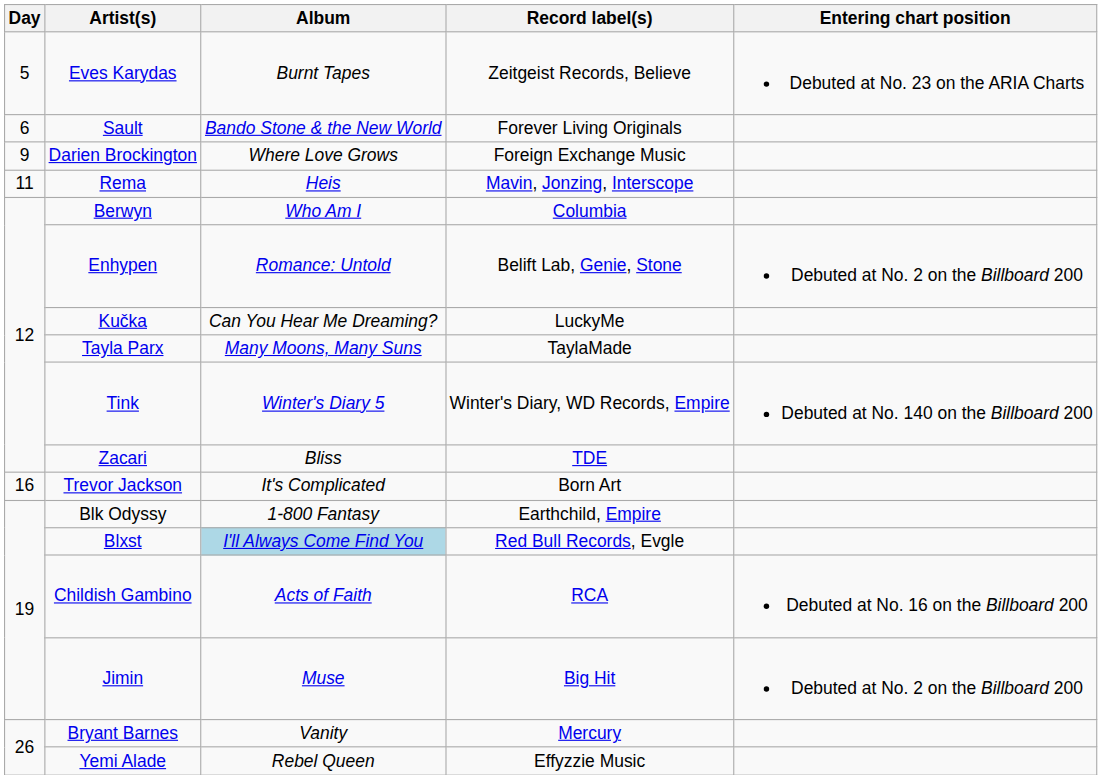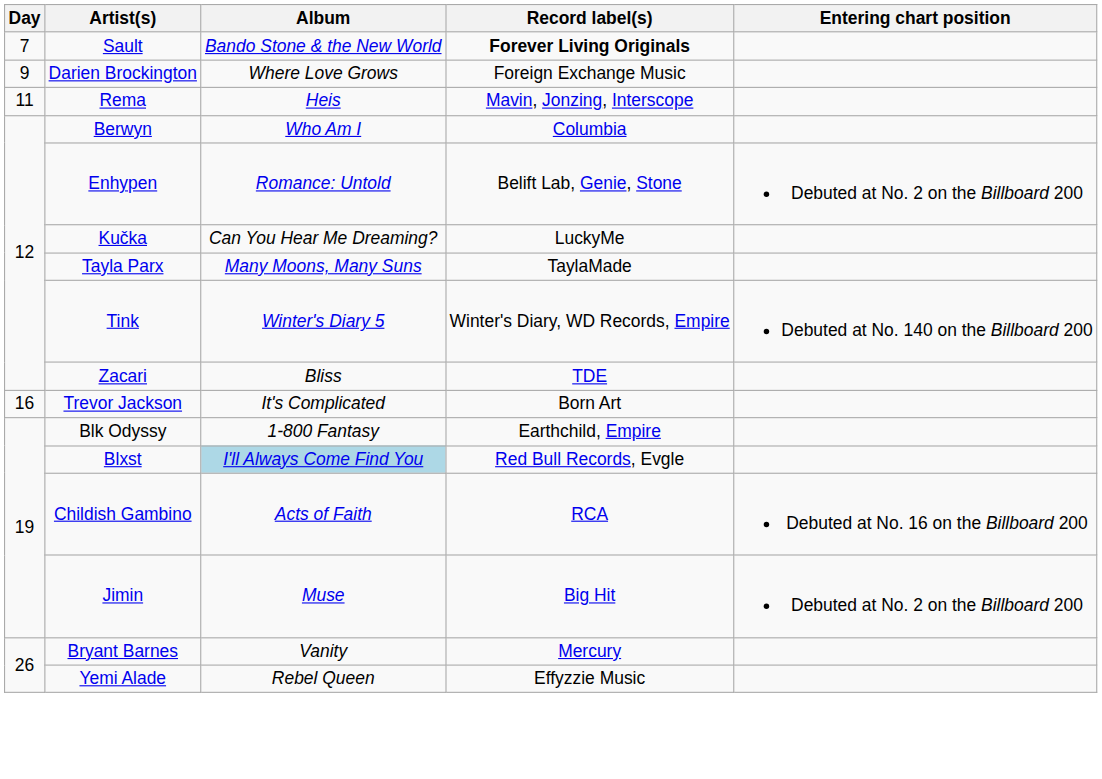 <table class="wikitable" style="text-align:center;">
 <tr>
 <th scope="col">Day</th>
 <th scope="col">Artist(s)</th>
 <th scope="col">Album</th>
 <th scope="col">Record label(s)</th>
 <th scope="col">Entering chart position</th>
 </tr>
 <tr>
-<td>5</td>
-<td><a href='#'>Eves Karydas</a></td>
-<td><em>Burnt Tapes</em></td>
-<td>Zeitgeist Records, Believe</td>
-<td><br><ul><li>Debuted at No. 23 on the ARIA Charts</li></ul></td>
-</tr>
-<tr>
-<td>6</td>
+<td>7</td>
 <td><a href='#'>Sault</a></td>
 <td><em><a href='#'>Bando Stone & the New World</a></em></td>
-<td>Forever Living Originals</td>
+<td><strong>Forever Living Originals</strong></td>
 <td></td>
 </tr>
 <tr>
 <td>9</td>
 <td><a href='#'>Darien Brockington</a></td>
 <td><em>Where Love Grows</em></td>
 <td>Foreign Exchange Music</td>
 <td></td>
 </tr>
 <tr>
 <td>11</td>
 <td><a href='#'>Rema</a></td>
 <td><em><a href='#'>Heis</a></em></td>
 <td><a href='#'>Mavin</a>, <a href='#'>Jonzing</a>, <a href='#'>Interscope</a></td>
 <td></td>
 </tr>
 <tr>
 <td rowspan="6">12</td>
 <td><a href='#'>Berwyn</a></td>
 <td><em><a href='#'>Who Am I</a></em></td>
 <td><a href='#'>Columbia</a></td>
 <td></td>
 </tr>
 <tr>
 <td><a href='#'>Enhypen</a></td>
 <td><em><a href='#'>Romance: Untold</a></em></td>
 <td>Belift Lab, <a href='#'>Genie</a>, <a href='#'>Stone</a></td>
 <td><br><ul><li>Debuted at No. 2 on the <em>Billboard</em> 200</li></ul></td>
 </tr>
 <tr>
 <td><a href='#'>Kučka</a></td>
 <td><em>Can You Hear Me Dreaming?</em></td>
 <td>LuckyMe</td>
 <td></td>
 </tr>
 <tr>
 <td><a href='#'>Tayla Parx</a></td>
 <td><em><a href='#'>Many Moons, Many Suns</a></em></td>
 <td>TaylaMade</td>
 <td></td>
 </tr>
 <tr>
 <td><a href='#'>Tink</a></td>
 <td><em><a href='#'>Winter's Diary 5</a></em></td>
 <td>Winter's Diary, WD Records, <a href='#'>Empire</a></td>
 <td><br><ul><li>Debuted at No. 140 on the <em>Billboard</em> 200</li></ul></td>
 </tr>
 <tr>
 <td><a href='#'>Zacari</a></td>
 <td><em>Bliss</em></td>
 <td><a href='#'>TDE</a></td>
 <td></td>
 </tr>
 <tr>
 <td>16</td>
 <td><a href='#'>Trevor Jackson</a></td>
 <td><em>It's Complicated</em></td>
 <td>Born Art</td>
 <td></td>
 </tr>
 <tr>
 <td rowspan="4">19</td>
 <td>Blk Odyssy</td>
 <td><em>1-800 Fantasy</em></td>
 <td>Earthchild, <a href='#'>Empire</a></td>
 <td></td>
 </tr>
 <tr>
 <td><a href='#'>Blxst</a></td>
 <td style="background: lightblue;"><em><a href='#'>I'll Always Come Find You</a></em></td>
 <td><a href='#'>Red Bull Records</a>, Evgle</td>
 <td></td>
 </tr>
 <tr>
 <td><a href='#'>Childish Gambino</a></td>
 <td><em><a href='#'>Acts of Faith</a></em></td>
 <td><a href='#'>RCA</a></td>
 <td><br><ul><li>Debuted at No. 16 on the <em>Billboard</em> 200</li></ul></td>
 </tr>
 <tr>
 <td><a href='#'>Jimin</a></td>
 <td><em><a href='#'>Muse</a></em></td>
 <td><a href='#'>Big Hit</a></td>
 <td><br><ul><li>Debuted at No. 2 on the <em>Billboard</em> 200</li></ul></td>
 </tr>
 <tr>
 <td rowspan="2">26</td>
 <td><a href='#'>Bryant Barnes</a></td>
 <td><em>Vanity</em></td>
 <td><a href='#'>Mercury</a></td>
 <td></td>
 </tr>
 <tr>
 <td><a href='#'>Yemi Alade</a></td>
 <td><em>Rebel Queen</em></td>
 <td>Effyzzie Music</td>
 <td></td>
 </tr>
 </table>
